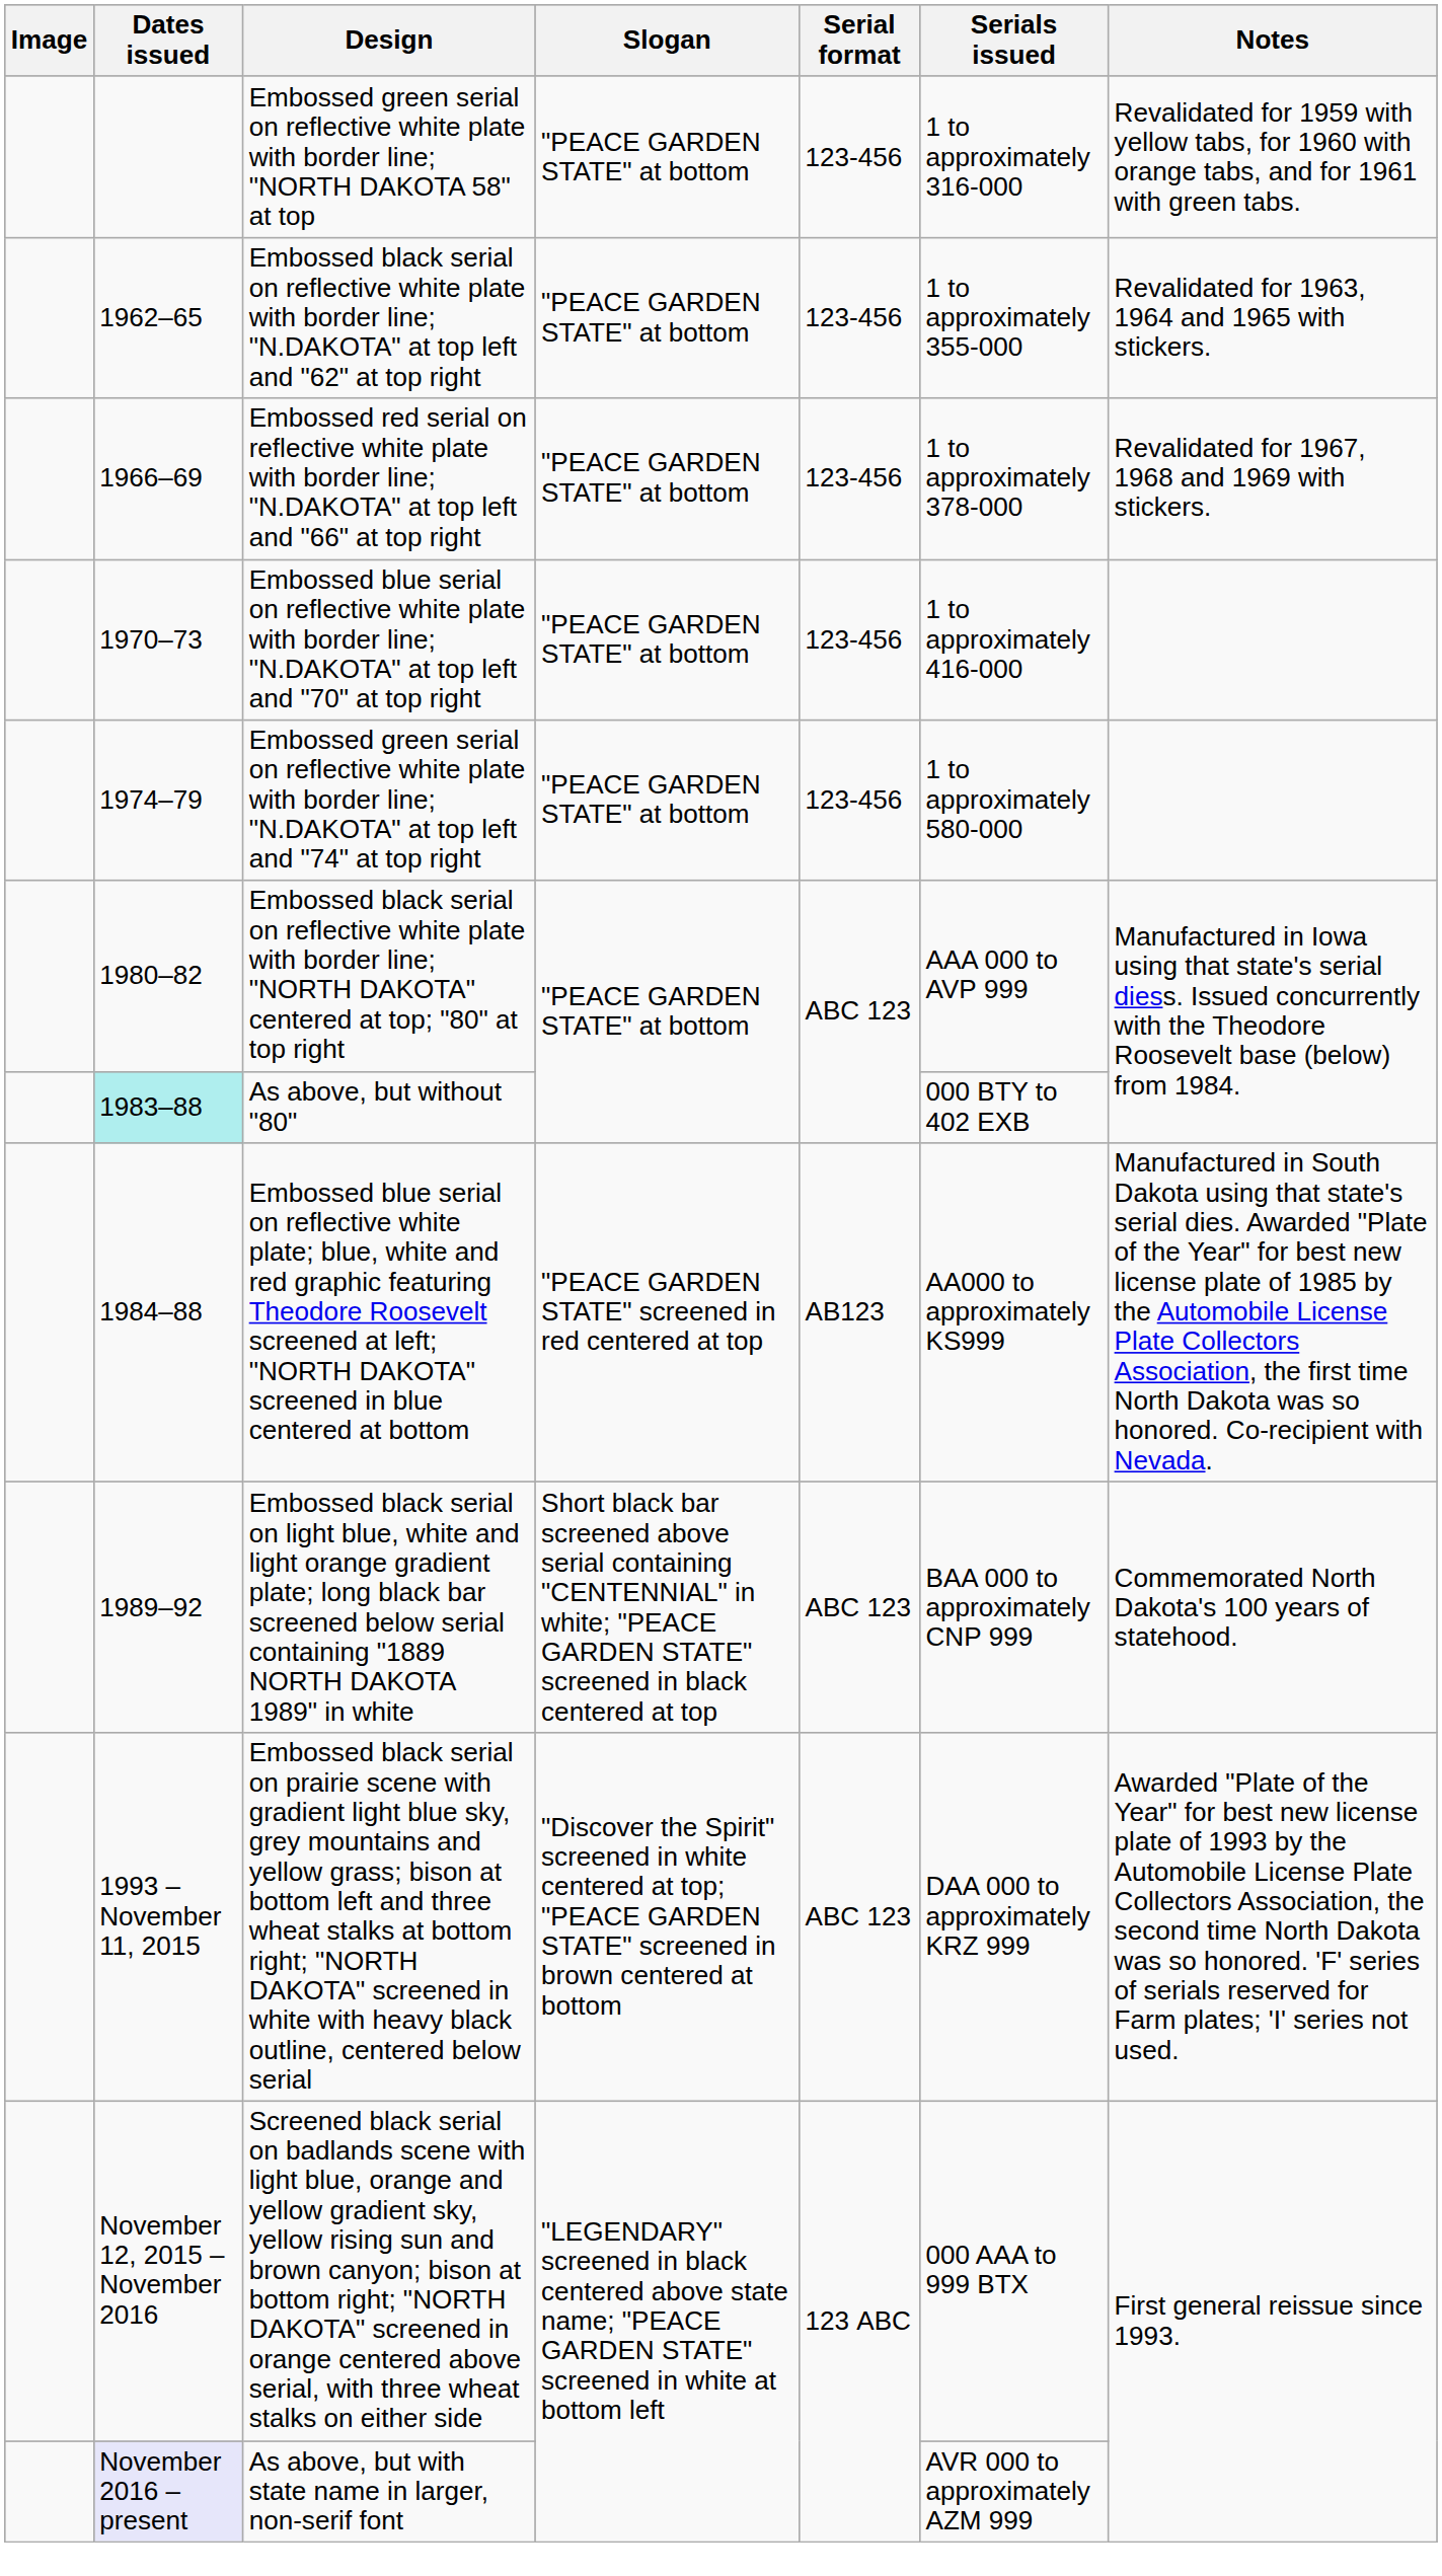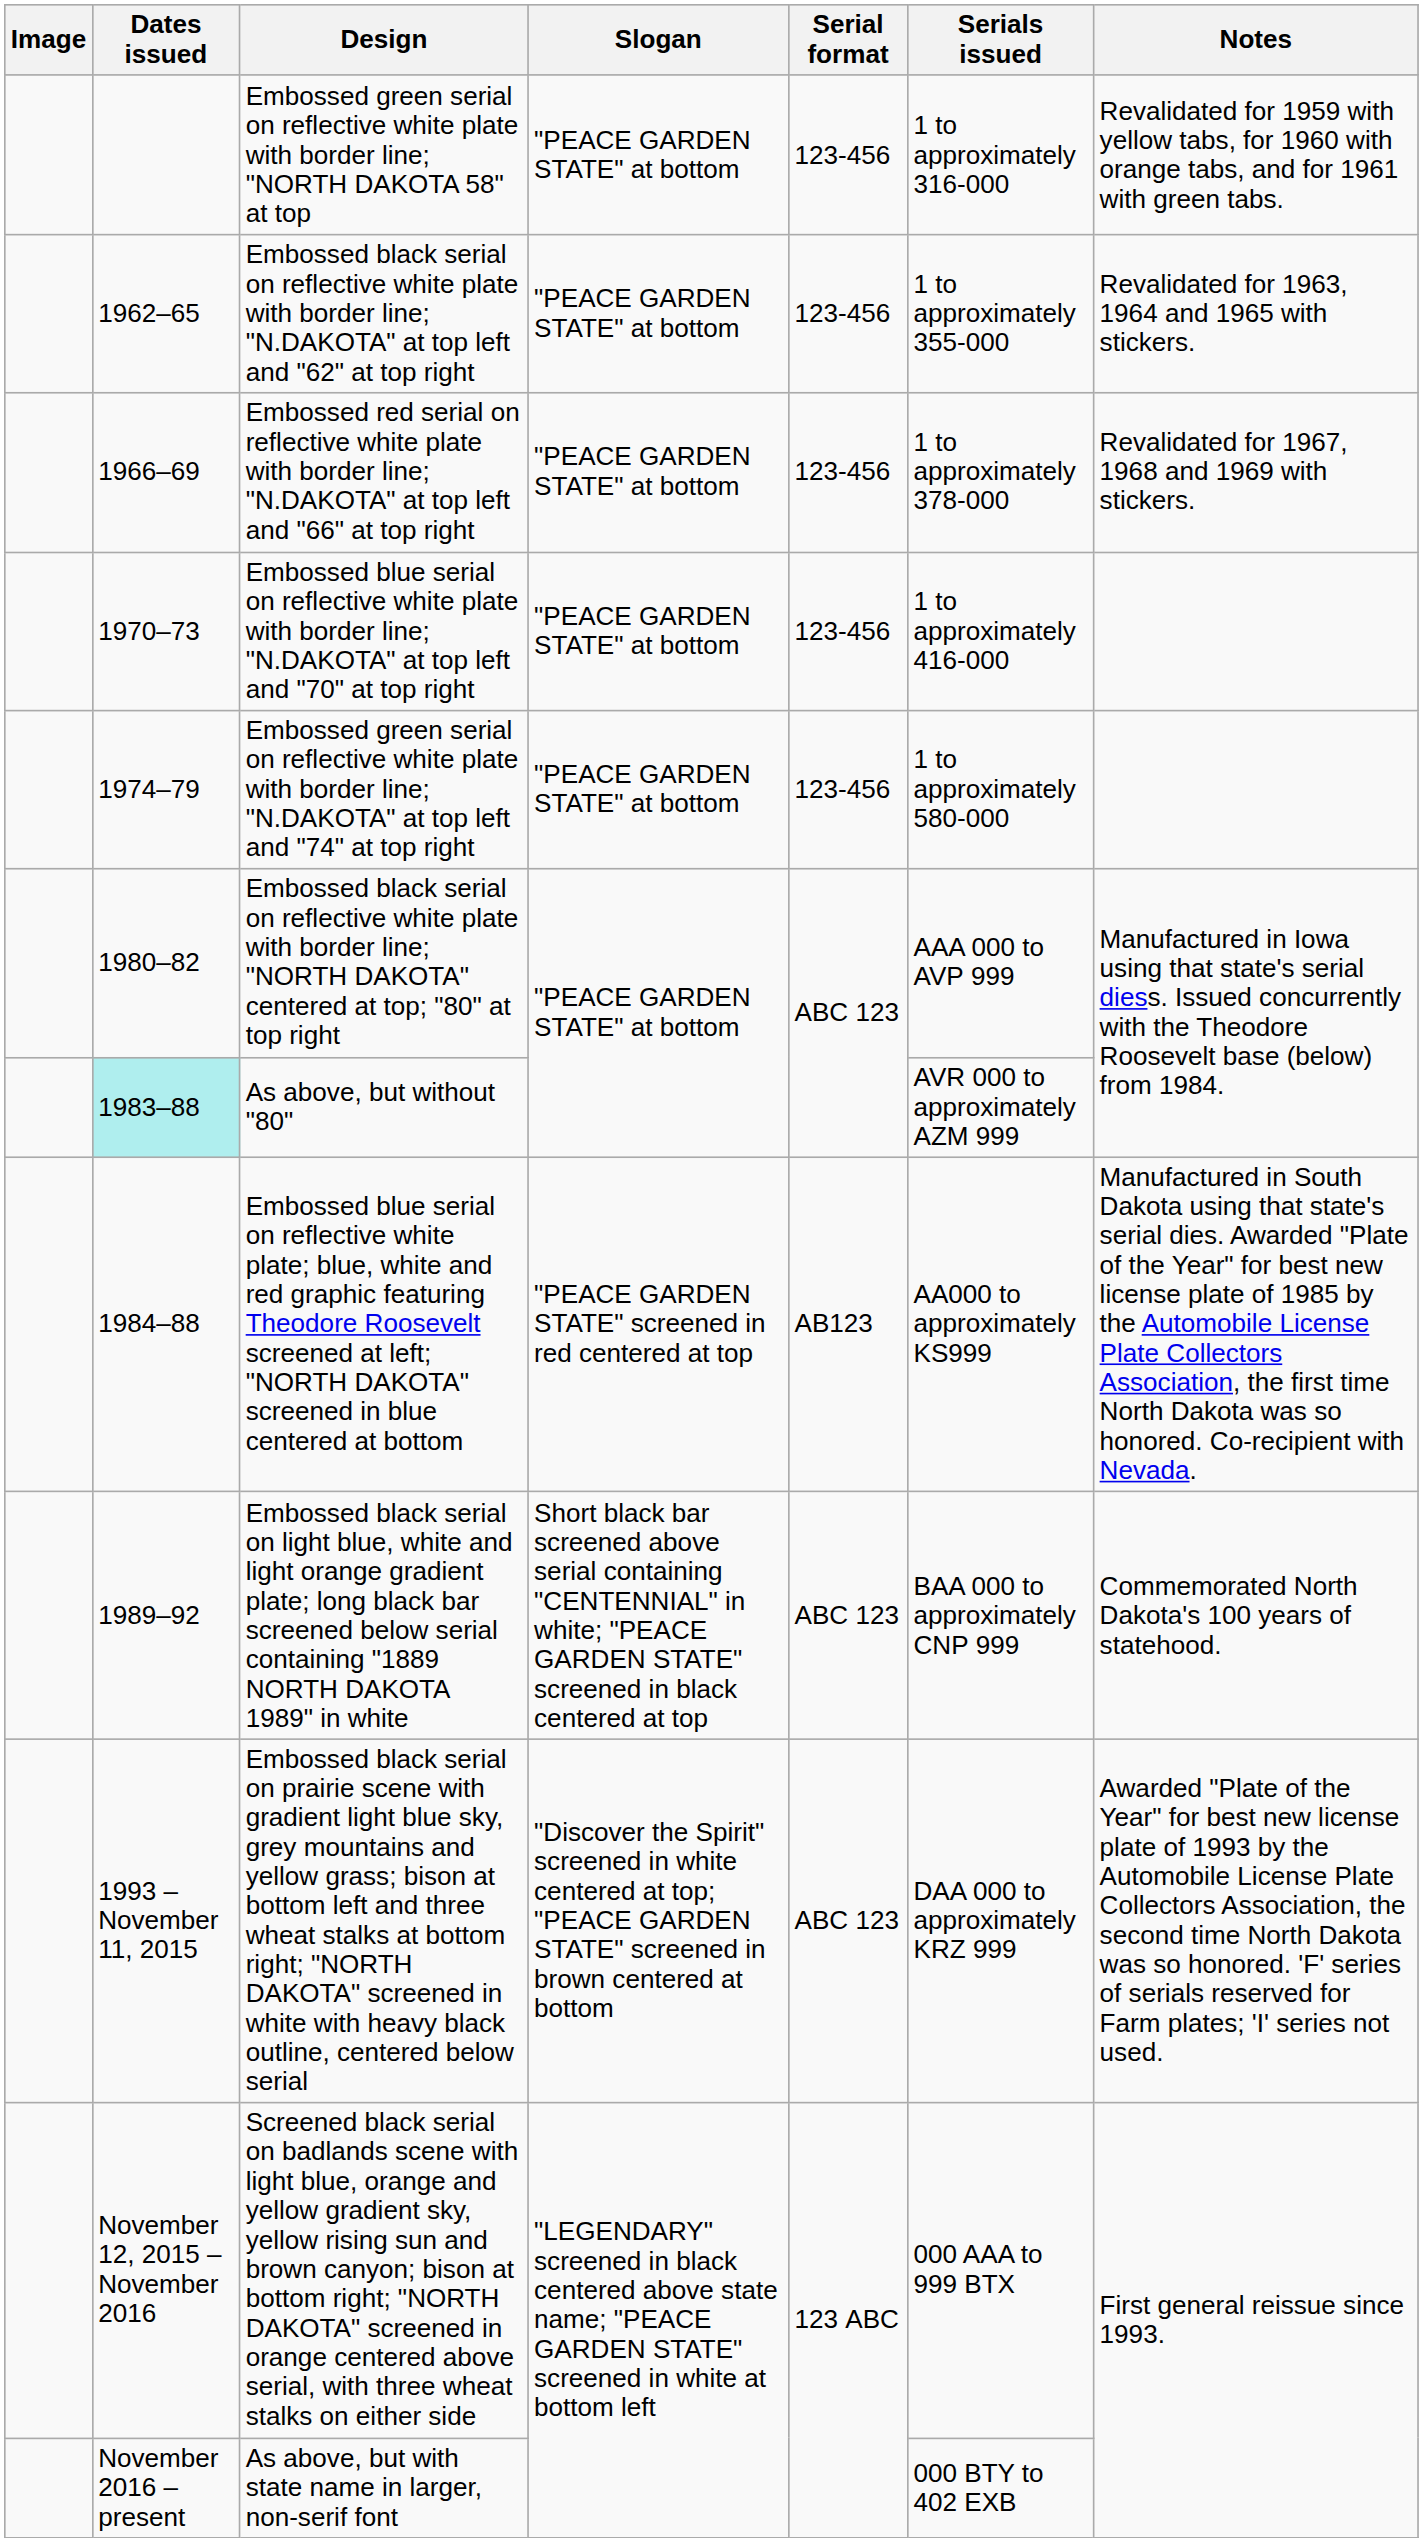 <table class="wikitable">
 <tr>
 <th>Image</th>
 <th>Dates issued</th>
 <th>Design</th>
 <th>Slogan</th>
 <th>Serial format</th>
 <th>Serials issued</th>
 <th>Notes</th>
 </tr>
 <tr>
 <td></td>
 <td></td>
 <td>Embossed green serial on reflective white plate with border line; "NORTH DAKOTA 58" at top</td>
 <td>"PEACE GARDEN STATE" at bottom</td>
 <td>123-456</td>
 <td>1 to approximately 316-000</td>
 <td>Revalidated for 1959 with yellow tabs, for 1960 with orange tabs, and for 1961 with green tabs.</td>
 </tr>
 <tr>
 <td></td>
 <td>1962–65</td>
 <td>Embossed black serial on reflective white plate with border line; "N.DAKOTA" at top left and "62" at top right</td>
 <td>"PEACE GARDEN STATE" at bottom</td>
 <td>123-456</td>
 <td>1 to approximately 355-000</td>
 <td>Revalidated for 1963, 1964 and 1965 with stickers.</td>
 </tr>
 <tr>
 <td></td>
 <td>1966–69</td>
 <td>Embossed red serial on reflective white plate with border line; "N.DAKOTA" at top left and "66" at top right</td>
 <td>"PEACE GARDEN STATE" at bottom</td>
 <td>123-456</td>
 <td>1 to approximately 378-000</td>
 <td>Revalidated for 1967, 1968 and 1969 with stickers.</td>
 </tr>
 <tr>
 <td></td>
 <td>1970–73</td>
 <td>Embossed blue serial on reflective white plate with border line; "N.DAKOTA" at top left and "70" at top right</td>
 <td>"PEACE GARDEN STATE" at bottom</td>
 <td>123-456</td>
 <td>1 to approximately 416-000</td>
 <td></td>
 </tr>
 <tr>
 <td></td>
 <td>1974–79</td>
 <td>Embossed green serial on reflective white plate with border line; "N.DAKOTA" at top left and "74" at top right</td>
 <td>"PEACE GARDEN STATE" at bottom</td>
 <td>123-456</td>
 <td>1 to approximately 580-000</td>
 <td></td>
 </tr>
 <tr>
 <td></td>
 <td>1980–82</td>
 <td>Embossed black serial on reflective white plate with border line; "NORTH DAKOTA" centered at top; "80" at top right</td>
 <td rowspan="2">"PEACE GARDEN STATE" at bottom</td>
 <td rowspan="2">ABC 123</td>
 <td>AAA 000 to AVP 999</td>
 <td rowspan="2">Manufactured in Iowa using that state's serial <a href='#'>dies</a>s. Issued concurrently with the Theodore Roosevelt base (below) from 1984.</td>
 </tr>
 <tr>
 <td></td>
 <td style="background: paleturquoise;">1983–88</td>
 <td>As above, but without "80"</td>
-<td>000 BTY to 402 EXB </td>
+<td>AVR 000 to approximately AZM 999</td>
 </tr>
 <tr>
 <td></td>
 <td>1984–88</td>
 <td>Embossed blue serial on reflective white plate; blue, white and red graphic featuring <a href='#'>Theodore Roosevelt</a> screened at left; "NORTH DAKOTA" screened in blue centered at bottom</td>
 <td>"PEACE GARDEN STATE" screened in red centered at top</td>
 <td>AB123</td>
 <td>AA000 to approximately KS999</td>
 <td>Manufactured in South Dakota using that state's serial dies. Awarded "Plate of the Year" for best new license plate of 1985 by the <a href='#'>Automobile License Plate Collectors Association</a>, the first time North Dakota was so honored. Co-recipient with <a href='#'>Nevada</a>.</td>
 </tr>
 <tr>
 <td></td>
 <td>1989–92</td>
 <td>Embossed black serial on light blue, white and light orange gradient plate; long black bar screened below serial containing "1889 NORTH DAKOTA 1989" in white</td>
 <td>Short black bar screened above serial containing "CENTENNIAL" in white; "PEACE GARDEN STATE" screened in black centered at top</td>
 <td>ABC 123</td>
 <td>BAA 000 to approximately CNP 999</td>
 <td>Commemorated North Dakota's 100 years of statehood.</td>
 </tr>
 <tr>
 <td></td>
 <td>1993 – November 11, 2015</td>
 <td>Embossed black serial on prairie scene with gradient light blue sky, grey mountains and yellow grass; bison at bottom left and three wheat stalks at bottom right; "NORTH DAKOTA" screened in white with heavy black outline, centered below serial</td>
 <td>"Discover the Spirit" screened in white centered at top; "PEACE GARDEN STATE" screened in brown centered at bottom</td>
 <td>ABC 123</td>
 <td>DAA 000 to approximately KRZ 999</td>
 <td>Awarded "Plate of the Year" for best new license plate of 1993 by the Automobile License Plate Collectors Association, the second time North Dakota was so honored. 'F' series of serials reserved for Farm plates; 'I' series not used.</td>
 </tr>
 <tr>
 <td></td>
 <td>November 12, 2015 – November 2016</td>
 <td>Screened black serial on badlands scene with light blue, orange and yellow gradient sky, yellow rising sun and brown canyon; bison at bottom right; "NORTH DAKOTA" screened in orange centered above serial, with three wheat stalks on either side</td>
 <td rowspan="2">"LEGENDARY" screened in black centered above state name; "PEACE GARDEN STATE" screened in white at bottom left</td>
 <td rowspan="2">123 ABC</td>
 <td>000 AAA to 999 BTX</td>
 <td rowspan="2">First general reissue since 1993.</td>
 </tr>
 <tr>
 <td></td>
-<td style="background: lavender;">November 2016 – present</td>
+<td>November 2016 – present</td>
 <td>As above, but with state name in larger, non-serif font</td>
-<td>AVR 000 to approximately AZM 999</td>
+<td>000 BTY to 402 EXB </td>
 </tr>
 </table>
